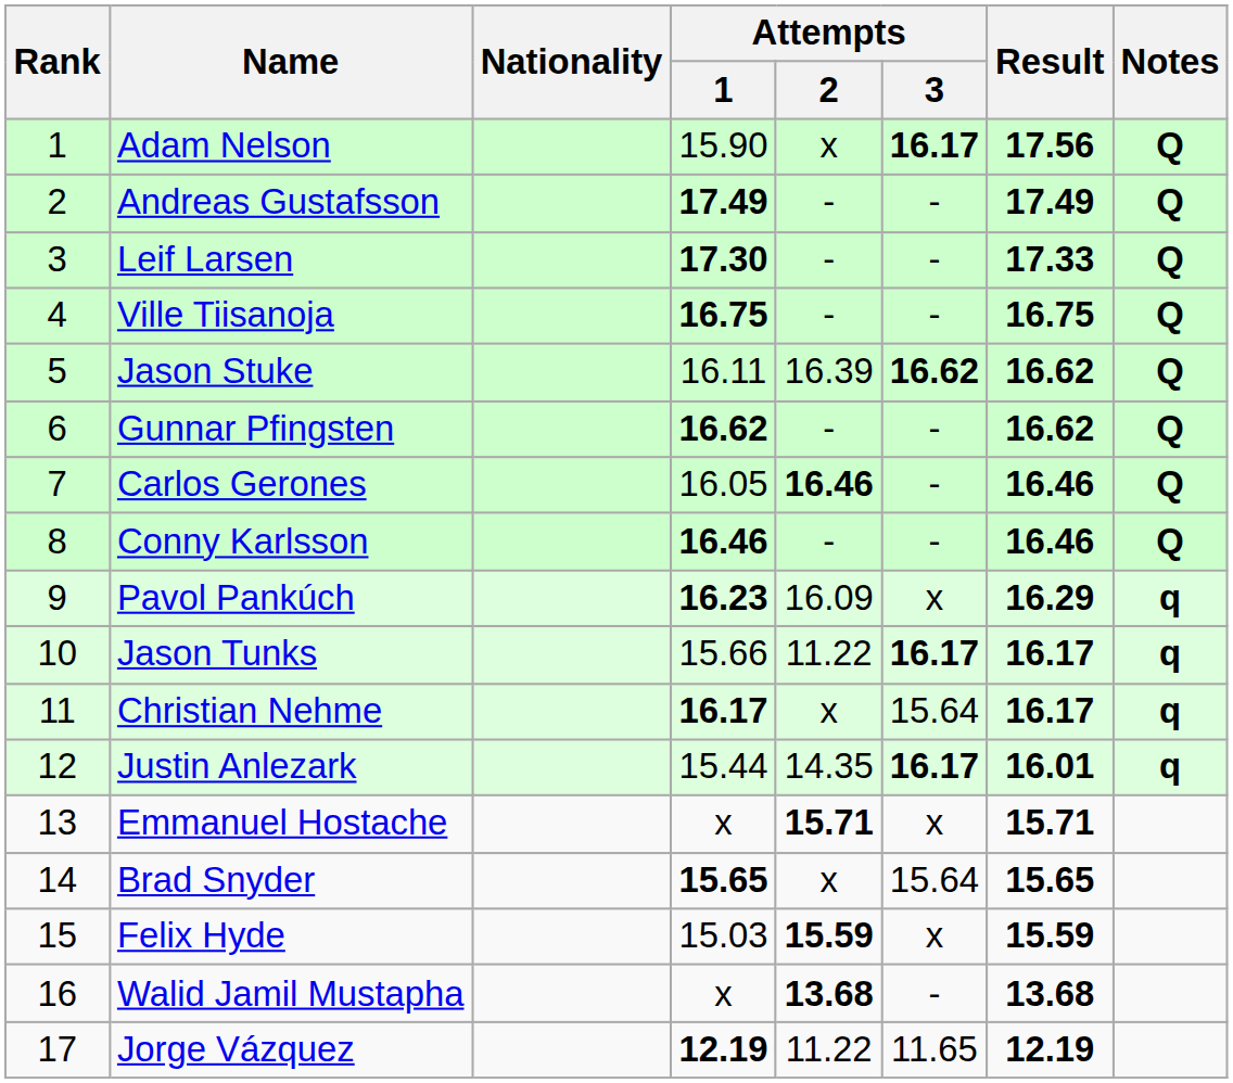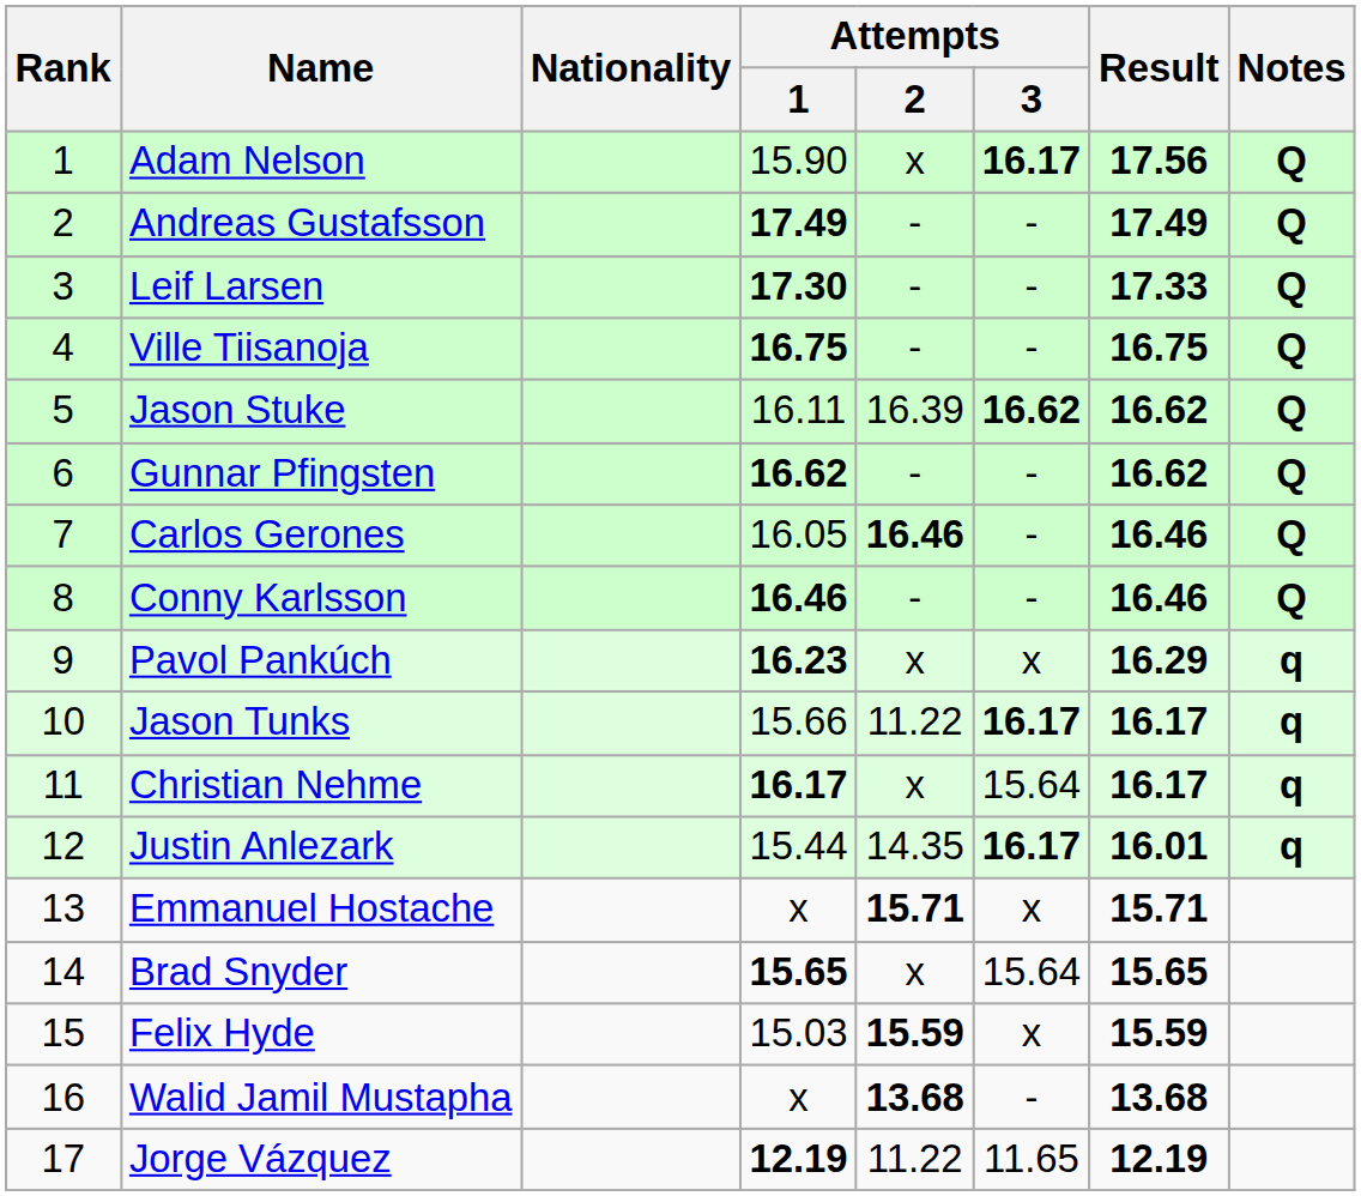 <table class="wikitable sortable" style="text-align:center">
 <tr>
 <th rowspan=2>Rank</th>
 <th rowspan=2>Name</th>
 <th rowspan=2>Nationality</th>
 <th colspan=3>Attempts</th>
 <th rowspan=2>Result</th>
 <th rowspan=2>Notes</th>
 </tr>
 <tr>
 <th>1</th>
 <th>2</th>
 <th>3</th>
 </tr>
 <tr bgcolor=ccffcc>
 <td>1</td>
 <td align=left><a href='#'>Adam Nelson</a></td>
 <td align=left></td>
 <td>15.90</td>
 <td>x</td>
 <td><strong>16.17</strong></td>
 <td><strong>17.56</strong></td>
 <td><strong>Q</strong></td>
 </tr>
 <tr bgcolor=ccffcc>
 <td>2</td>
 <td align=left><a href='#'>Andreas Gustafsson</a></td>
 <td align=left></td>
 <td><strong>17.49</strong></td>
 <td>-</td>
 <td>-</td>
 <td><strong>17.49</strong></td>
 <td><strong>Q</strong></td>
 </tr>
 <tr bgcolor=ccffcc>
 <td>3</td>
 <td align=left><a href='#'>Leif Larsen</a></td>
 <td align=left></td>
 <td><strong>17.30</strong></td>
 <td>-</td>
 <td>-</td>
 <td><strong>17.33</strong></td>
 <td><strong>Q</strong></td>
 </tr>
 <tr bgcolor=ccffcc>
 <td>4</td>
 <td align=left><a href='#'>Ville Tiisanoja</a></td>
 <td align=left></td>
 <td><strong>16.75</strong></td>
 <td>-</td>
 <td>-</td>
 <td><strong>16.75</strong></td>
 <td><strong>Q</strong></td>
 </tr>
 <tr bgcolor=ccffcc>
 <td>5</td>
 <td align=left><a href='#'>Jason Stuke</a></td>
 <td align=left></td>
 <td>16.11</td>
 <td>16.39</td>
 <td><strong>16.62</strong></td>
 <td><strong>16.62</strong></td>
 <td><strong>Q</strong></td>
 </tr>
 <tr bgcolor=ccffcc>
 <td>6</td>
 <td align=left><a href='#'>Gunnar Pfingsten</a></td>
 <td align=left></td>
 <td><strong>16.62</strong></td>
 <td>-</td>
 <td>-</td>
 <td><strong>16.62</strong></td>
 <td><strong>Q</strong></td>
 </tr>
 <tr bgcolor=ccffcc>
 <td>7</td>
 <td align=left><a href='#'>Carlos Gerones</a></td>
 <td align=left></td>
 <td>16.05</td>
 <td><strong>16.46</strong></td>
 <td>-</td>
 <td><strong>16.46</strong></td>
 <td><strong>Q</strong></td>
 </tr>
 <tr bgcolor=ccffcc>
 <td>8</td>
 <td align=left><a href='#'>Conny Karlsson</a></td>
 <td align=left></td>
 <td><strong>16.46</strong></td>
 <td>-</td>
 <td>-</td>
 <td><strong>16.46</strong></td>
 <td><strong>Q</strong></td>
 </tr>
 <tr bgcolor=ddffdd>
 <td>9</td>
 <td align=left><a href='#'>Pavol Pankúch</a></td>
 <td align=left></td>
 <td><strong>16.23</strong></td>
-<td>16.09</td>
+<td>x</td>
 <td>x</td>
 <td><strong>16.29</strong></td>
 <td><strong>q</strong></td>
 </tr>
 <tr bgcolor=ddffdd>
 <td>10</td>
 <td align=left><a href='#'>Jason Tunks</a></td>
 <td align=left></td>
 <td>15.66</td>
 <td>11.22</td>
 <td><strong>16.17</strong></td>
 <td><strong>16.17</strong></td>
 <td><strong>q</strong></td>
 </tr>
 <tr bgcolor=ddffdd>
 <td>11</td>
 <td align=left><a href='#'>Christian Nehme</a></td>
 <td align=left></td>
 <td><strong>16.17</strong></td>
 <td>x</td>
 <td>15.64</td>
 <td><strong>16.17</strong></td>
 <td><strong>q</strong></td>
 </tr>
 <tr bgcolor=ddffdd>
 <td>12</td>
 <td align=left><a href='#'>Justin Anlezark</a></td>
 <td align=left></td>
 <td>15.44</td>
 <td>14.35</td>
 <td><strong>16.17</strong></td>
 <td><strong>16.01</strong></td>
 <td><strong>q</strong></td>
 </tr>
 <tr>
 <td>13</td>
 <td align=left><a href='#'>Emmanuel Hostache</a></td>
 <td align=left></td>
 <td>x</td>
 <td><strong>15.71</strong></td>
 <td>x</td>
 <td><strong>15.71</strong></td>
 <td></td>
 </tr>
 <tr>
 <td>14</td>
 <td align=left><a href='#'>Brad Snyder</a></td>
 <td align=left></td>
 <td><strong>15.65</strong></td>
 <td>x</td>
 <td>15.64</td>
 <td><strong>15.65</strong></td>
 <td></td>
 </tr>
 <tr>
 <td>15</td>
 <td align=left><a href='#'>Felix Hyde</a></td>
 <td align=left></td>
 <td>15.03</td>
 <td><strong>15.59</strong></td>
 <td>x</td>
 <td><strong>15.59</strong></td>
 <td></td>
 </tr>
 <tr>
 <td>16</td>
 <td align=left><a href='#'>Walid Jamil Mustapha</a></td>
 <td align=left></td>
 <td>x</td>
 <td><strong>13.68</strong></td>
 <td>-</td>
 <td><strong>13.68</strong></td>
 <td></td>
 </tr>
 <tr>
 <td>17</td>
 <td align=left><a href='#'>Jorge Vázquez</a></td>
 <td align=left></td>
 <td><strong>12.19</strong></td>
 <td>11.22</td>
 <td>11.65</td>
 <td><strong>12.19</strong></td>
 <td></td>
 </tr>
 </table>
